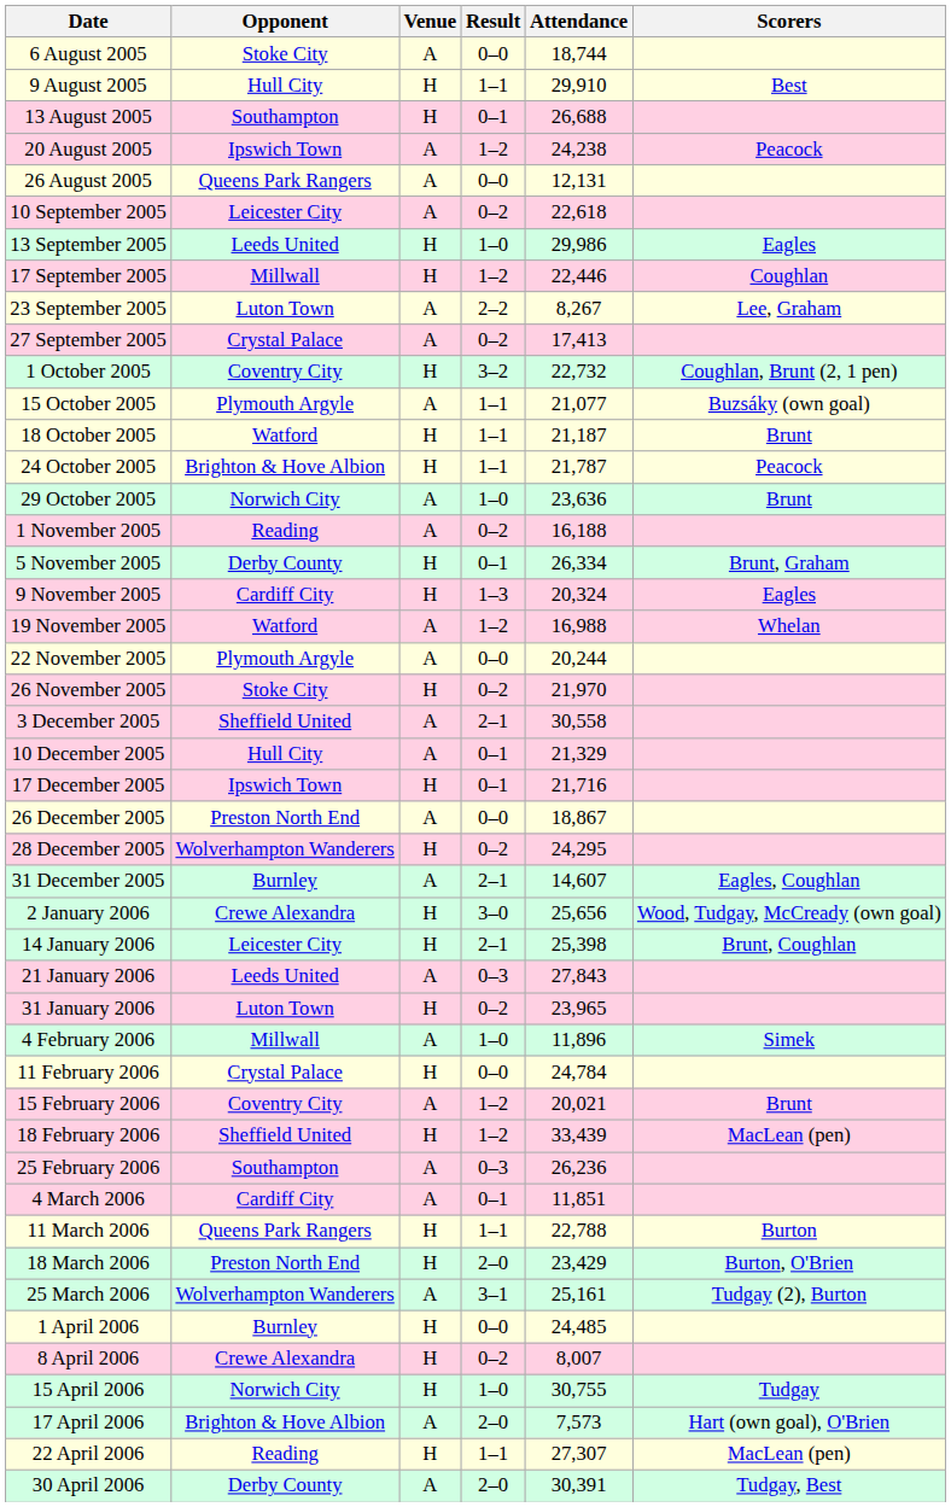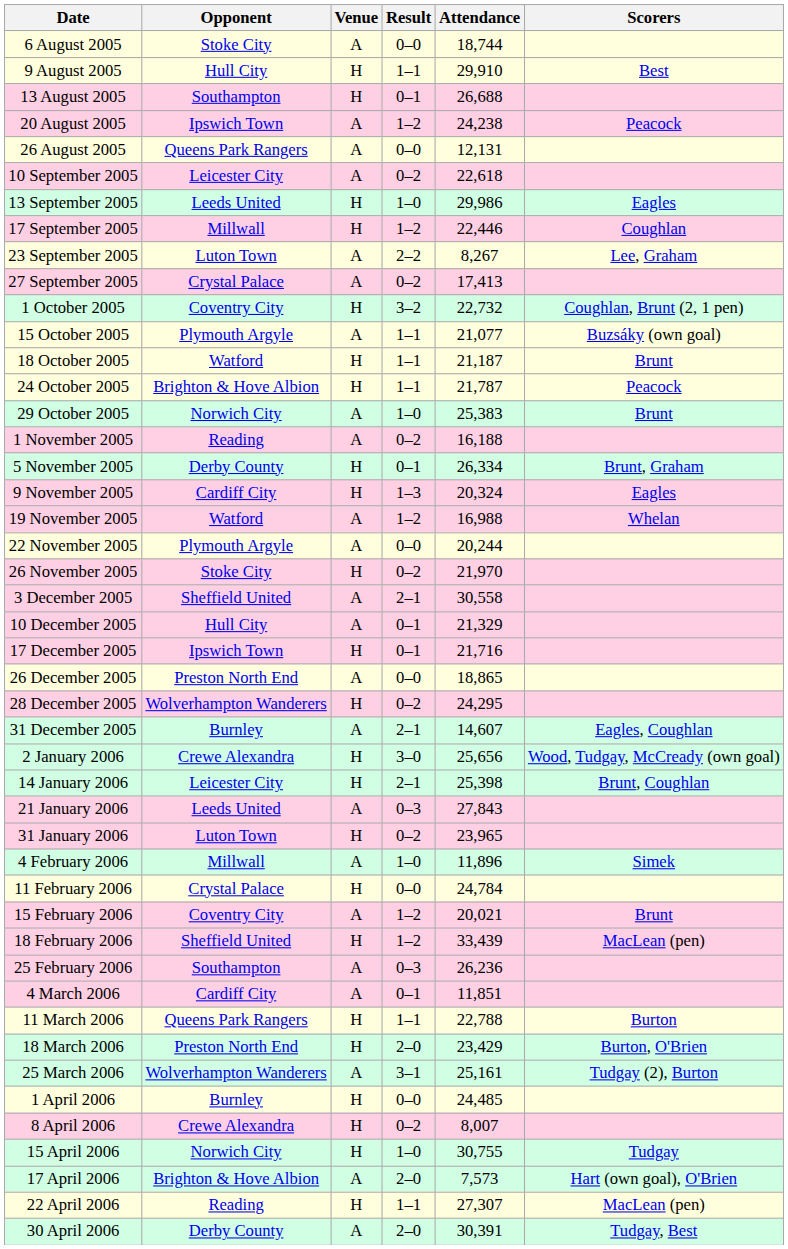 <table class="wikitable sortable" style="font-size:100%; text-align:center">
 <tr>
 <th>Date</th>
 <th>Opponent</th>
 <th>Venue</th>
 <th>Result</th>
 <th>Attendance</th>
 <th>Scorers</th>
 </tr>
 <tr style="background-color: #ffffdd;">
 <td>6 August 2005</td>
 <td><a href='#'>Stoke City</a></td>
 <td>A</td>
 <td>0–0</td>
 <td>18,744</td>
 <td></td>
 </tr>
 <tr style="background-color: #ffffdd;">
 <td>9 August 2005</td>
 <td><a href='#'>Hull City</a></td>
 <td>H</td>
 <td>1–1</td>
 <td>29,910</td>
 <td><a href='#'>Best</a></td>
 </tr>
 <tr style="background-color: #ffd0e3;">
 <td>13 August 2005</td>
 <td><a href='#'>Southampton</a></td>
 <td>H</td>
 <td>0–1</td>
 <td>26,688</td>
 <td></td>
 </tr>
 <tr style="background-color: #ffd0e3;">
 <td>20 August 2005</td>
 <td><a href='#'>Ipswich Town</a></td>
 <td>A</td>
 <td>1–2</td>
 <td>24,238</td>
 <td><a href='#'>Peacock</a></td>
 </tr>
 <tr style="background-color: #ffffdd;">
 <td>26 August 2005</td>
 <td><a href='#'>Queens Park Rangers</a></td>
 <td>A</td>
 <td>0–0</td>
 <td>12,131</td>
 <td></td>
 </tr>
 <tr style="background-color: #ffd0e3;">
 <td>10 September 2005</td>
 <td><a href='#'>Leicester City</a></td>
 <td>A</td>
 <td>0–2</td>
 <td>22,618</td>
 <td></td>
 </tr>
 <tr style="background-color: #d0ffe3;">
 <td>13 September 2005</td>
 <td><a href='#'>Leeds United</a></td>
 <td>H</td>
 <td>1–0</td>
 <td>29,986</td>
 <td><a href='#'>Eagles</a></td>
 </tr>
 <tr style="background-color: #ffd0e3;">
 <td>17 September 2005</td>
 <td><a href='#'>Millwall</a></td>
 <td>H</td>
 <td>1–2</td>
 <td>22,446</td>
 <td><a href='#'>Coughlan</a></td>
 </tr>
 <tr style="background-color: #ffffdd;">
 <td>23 September 2005</td>
 <td><a href='#'>Luton Town</a></td>
 <td>A</td>
 <td>2–2</td>
 <td>8,267</td>
 <td><a href='#'>Lee</a>, <a href='#'>Graham</a></td>
 </tr>
 <tr style="background-color: #ffd0e3;">
 <td>27 September 2005</td>
 <td><a href='#'>Crystal Palace</a></td>
 <td>A</td>
 <td>0–2</td>
 <td>17,413</td>
 <td></td>
 </tr>
 <tr style="background-color: #d0ffe3;">
 <td>1 October 2005</td>
 <td><a href='#'>Coventry City</a></td>
 <td>H</td>
 <td>3–2</td>
 <td>22,732</td>
 <td><a href='#'>Coughlan</a>, <a href='#'>Brunt</a> (2, 1 pen)</td>
 </tr>
 <tr style="background-color: #ffffdd;">
 <td>15 October 2005</td>
 <td><a href='#'>Plymouth Argyle</a></td>
 <td>A</td>
 <td>1–1</td>
 <td>21,077</td>
 <td><a href='#'>Buzsáky</a> (own goal)</td>
 </tr>
 <tr style="background-color: #ffffdd;">
 <td>18 October 2005</td>
 <td><a href='#'>Watford</a></td>
 <td>H</td>
 <td>1–1</td>
 <td>21,187</td>
 <td><a href='#'>Brunt</a></td>
 </tr>
 <tr style="background-color: #ffffdd;">
 <td>24 October 2005</td>
 <td><a href='#'>Brighton & Hove Albion</a></td>
 <td>H</td>
 <td>1–1</td>
 <td>21,787</td>
 <td><a href='#'>Peacock</a></td>
 </tr>
 <tr style="background-color: #d0ffe3;">
 <td>29 October 2005</td>
 <td><a href='#'>Norwich City</a></td>
 <td>A</td>
 <td>1–0</td>
-<td>23,636</td>
+<td>25,383</td>
 <td><a href='#'>Brunt</a></td>
 </tr>
 <tr style="background-color: #ffd0e3;">
 <td>1 November 2005</td>
 <td><a href='#'>Reading</a></td>
 <td>A</td>
 <td>0–2</td>
 <td>16,188</td>
 <td></td>
 </tr>
 <tr style="background-color: #d0ffe3;">
 <td>5 November 2005</td>
 <td><a href='#'>Derby County</a></td>
 <td>H</td>
 <td>0–1</td>
 <td>26,334</td>
 <td><a href='#'>Brunt</a>, <a href='#'>Graham</a></td>
 </tr>
 <tr style="background-color: #ffd0e3;">
 <td>9 November 2005</td>
 <td><a href='#'>Cardiff City</a></td>
 <td>H</td>
 <td>1–3</td>
 <td>20,324</td>
 <td><a href='#'>Eagles</a></td>
 </tr>
 <tr style="background-color: #ffd0e3;">
 <td>19 November 2005</td>
 <td><a href='#'>Watford</a></td>
 <td>A</td>
 <td>1–2</td>
 <td>16,988</td>
 <td><a href='#'>Whelan</a></td>
 </tr>
 <tr style="background-color: #ffffdd;">
 <td>22 November 2005</td>
 <td><a href='#'>Plymouth Argyle</a></td>
 <td>A</td>
 <td>0–0</td>
 <td>20,244</td>
 <td></td>
 </tr>
 <tr style="background-color: #ffd0e3;">
 <td>26 November 2005</td>
 <td><a href='#'>Stoke City</a></td>
 <td>H</td>
 <td>0–2</td>
 <td>21,970</td>
 <td></td>
 </tr>
 <tr style="background-color: #ffd0e3;">
 <td>3 December 2005</td>
 <td><a href='#'>Sheffield United</a></td>
 <td>A</td>
 <td>2–1</td>
 <td>30,558</td>
 <td></td>
 </tr>
 <tr style="background-color: #ffd0e3;">
 <td>10 December 2005</td>
 <td><a href='#'>Hull City</a></td>
 <td>A</td>
 <td>0–1</td>
 <td>21,329</td>
 <td></td>
 </tr>
 <tr style="background-color: #ffd0e3;">
 <td>17 December 2005</td>
 <td><a href='#'>Ipswich Town</a></td>
 <td>H</td>
 <td>0–1</td>
 <td>21,716</td>
 <td></td>
 </tr>
 <tr style="background-color: #ffffdd;">
 <td>26 December 2005</td>
 <td><a href='#'>Preston North End</a></td>
 <td>A</td>
 <td>0–0</td>
-<td>18,867</td>
+<td>18,865</td>
 <td></td>
 </tr>
 <tr style="background-color: #ffd0e3;">
 <td>28 December 2005</td>
 <td><a href='#'>Wolverhampton Wanderers</a></td>
 <td>H</td>
 <td>0–2</td>
 <td>24,295</td>
 <td></td>
 </tr>
 <tr style="background-color: #d0ffe3;">
 <td>31 December 2005</td>
 <td><a href='#'>Burnley</a></td>
 <td>A</td>
 <td>2–1</td>
 <td>14,607</td>
 <td><a href='#'>Eagles</a>, <a href='#'>Coughlan</a></td>
 </tr>
 <tr style="background-color: #d0ffe3;">
 <td>2 January 2006</td>
 <td><a href='#'>Crewe Alexandra</a></td>
 <td>H</td>
 <td>3–0</td>
 <td>25,656</td>
 <td><a href='#'>Wood</a>, <a href='#'>Tudgay</a>, <a href='#'>McCready</a> (own goal)</td>
 </tr>
 <tr style="background-color: #d0ffe3;">
 <td>14 January 2006</td>
 <td><a href='#'>Leicester City</a></td>
 <td>H</td>
 <td>2–1</td>
 <td>25,398</td>
 <td><a href='#'>Brunt</a>, <a href='#'>Coughlan</a></td>
 </tr>
 <tr style="background-color: #ffd0e3;">
 <td>21 January 2006</td>
 <td><a href='#'>Leeds United</a></td>
 <td>A</td>
 <td>0–3</td>
 <td>27,843</td>
 <td></td>
 </tr>
 <tr style="background-color: #ffd0e3;">
 <td>31 January 2006</td>
 <td><a href='#'>Luton Town</a></td>
 <td>H</td>
 <td>0–2</td>
 <td>23,965</td>
 <td></td>
 </tr>
 <tr style="background-color: #d0ffe3;">
 <td>4 February 2006</td>
 <td><a href='#'>Millwall</a></td>
 <td>A</td>
 <td>1–0</td>
 <td>11,896</td>
 <td><a href='#'>Simek</a></td>
 </tr>
 <tr style="background-color: #ffffdd;">
 <td>11 February 2006</td>
 <td><a href='#'>Crystal Palace</a></td>
 <td>H</td>
 <td>0–0</td>
 <td>24,784</td>
 <td></td>
 </tr>
 <tr style="background-color: #ffd0e3;">
 <td>15 February 2006</td>
 <td><a href='#'>Coventry City</a></td>
 <td>A</td>
 <td>1–2</td>
 <td>20,021</td>
 <td><a href='#'>Brunt</a></td>
 </tr>
 <tr style="background-color: #ffd0e3;">
 <td>18 February 2006</td>
 <td><a href='#'>Sheffield United</a></td>
 <td>H</td>
 <td>1–2</td>
 <td>33,439</td>
 <td><a href='#'>MacLean</a> (pen)</td>
 </tr>
 <tr style="background-color: #ffd0e3;">
 <td>25 February 2006</td>
 <td><a href='#'>Southampton</a></td>
 <td>A</td>
 <td>0–3</td>
 <td>26,236</td>
 <td></td>
 </tr>
 <tr style="background-color: #ffd0e3;">
 <td>4 March 2006</td>
 <td><a href='#'>Cardiff City</a></td>
 <td>A</td>
 <td>0–1</td>
 <td>11,851</td>
 <td></td>
 </tr>
 <tr style="background-color: #ffffdd;">
 <td>11 March 2006</td>
 <td><a href='#'>Queens Park Rangers</a></td>
 <td>H</td>
 <td>1–1</td>
 <td>22,788</td>
 <td><a href='#'>Burton</a></td>
 </tr>
 <tr style="background-color: #d0ffe3;">
 <td>18 March 2006</td>
 <td><a href='#'>Preston North End</a></td>
 <td>H</td>
 <td>2–0</td>
 <td>23,429</td>
 <td><a href='#'>Burton</a>, <a href='#'>O'Brien</a></td>
 </tr>
 <tr style="background-color: #d0ffe3;">
 <td>25 March 2006</td>
 <td><a href='#'>Wolverhampton Wanderers</a></td>
 <td>A</td>
 <td>3–1</td>
 <td>25,161</td>
 <td><a href='#'>Tudgay</a> (2), <a href='#'>Burton</a></td>
 </tr>
 <tr style="background-color: #ffffdd;">
 <td>1 April 2006</td>
 <td><a href='#'>Burnley</a></td>
 <td>H</td>
 <td>0–0</td>
 <td>24,485</td>
 <td></td>
 </tr>
 <tr style="background-color: #ffd0e3;">
 <td>8 April 2006</td>
 <td><a href='#'>Crewe Alexandra</a></td>
 <td>H</td>
 <td>0–2</td>
 <td>8,007</td>
 <td></td>
 </tr>
 <tr style="background-color: #d0ffe3;">
 <td>15 April 2006</td>
 <td><a href='#'>Norwich City</a></td>
 <td>H</td>
 <td>1–0</td>
 <td>30,755</td>
 <td><a href='#'>Tudgay</a></td>
 </tr>
 <tr style="background-color: #d0ffe3;">
 <td>17 April 2006</td>
 <td><a href='#'>Brighton & Hove Albion</a></td>
 <td>A</td>
 <td>2–0</td>
 <td>7,573</td>
 <td><a href='#'>Hart</a> (own goal), <a href='#'>O'Brien</a></td>
 </tr>
 <tr style="background-color: #ffffdd;">
 <td>22 April 2006</td>
 <td><a href='#'>Reading</a></td>
 <td>H</td>
 <td>1–1</td>
 <td>27,307</td>
 <td><a href='#'>MacLean</a> (pen)</td>
 </tr>
 <tr style="background-color: #d0ffe3;">
 <td>30 April 2006</td>
 <td><a href='#'>Derby County</a></td>
 <td>A</td>
 <td>2–0</td>
 <td>30,391</td>
 <td><a href='#'>Tudgay</a>, <a href='#'>Best</a></td>
 </tr>
 </table>
